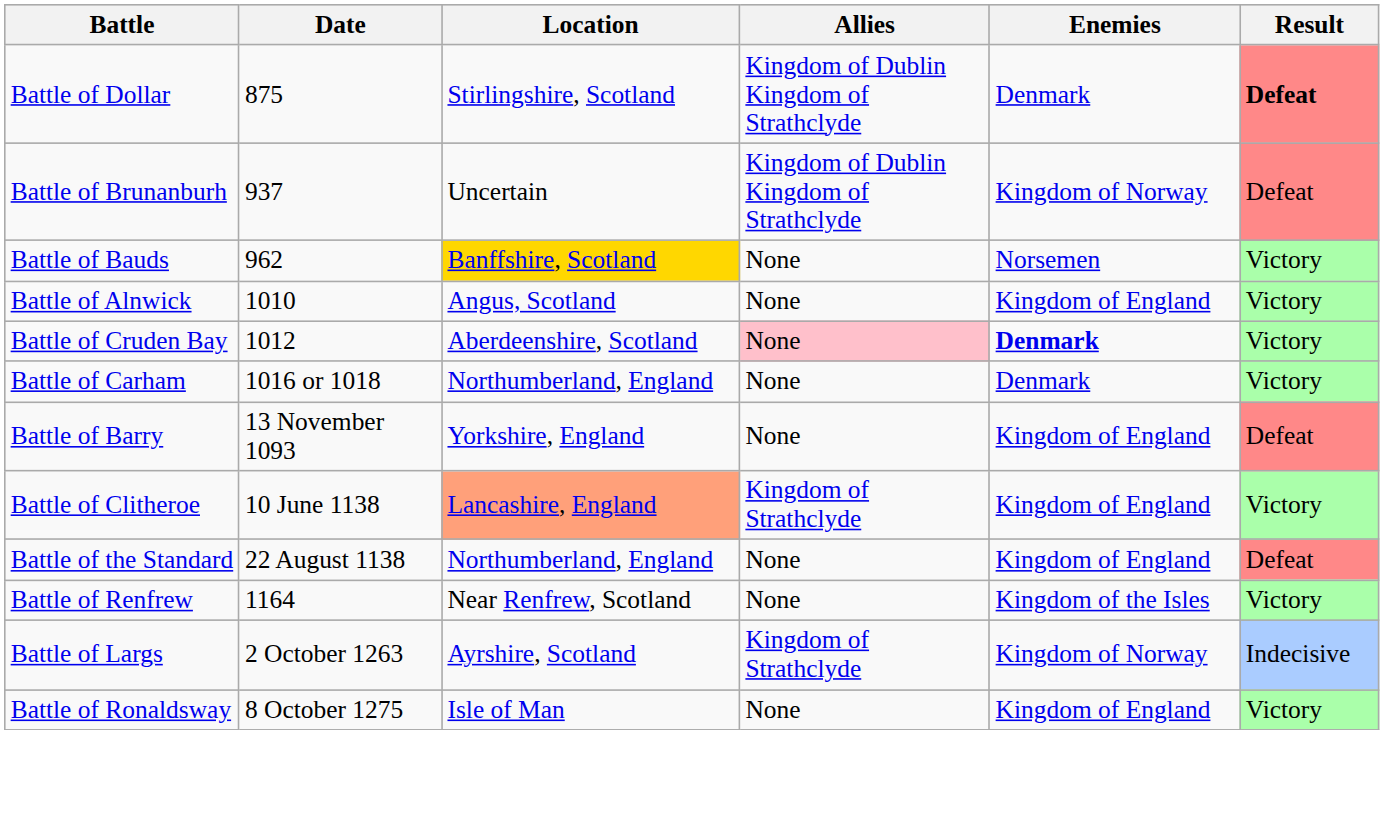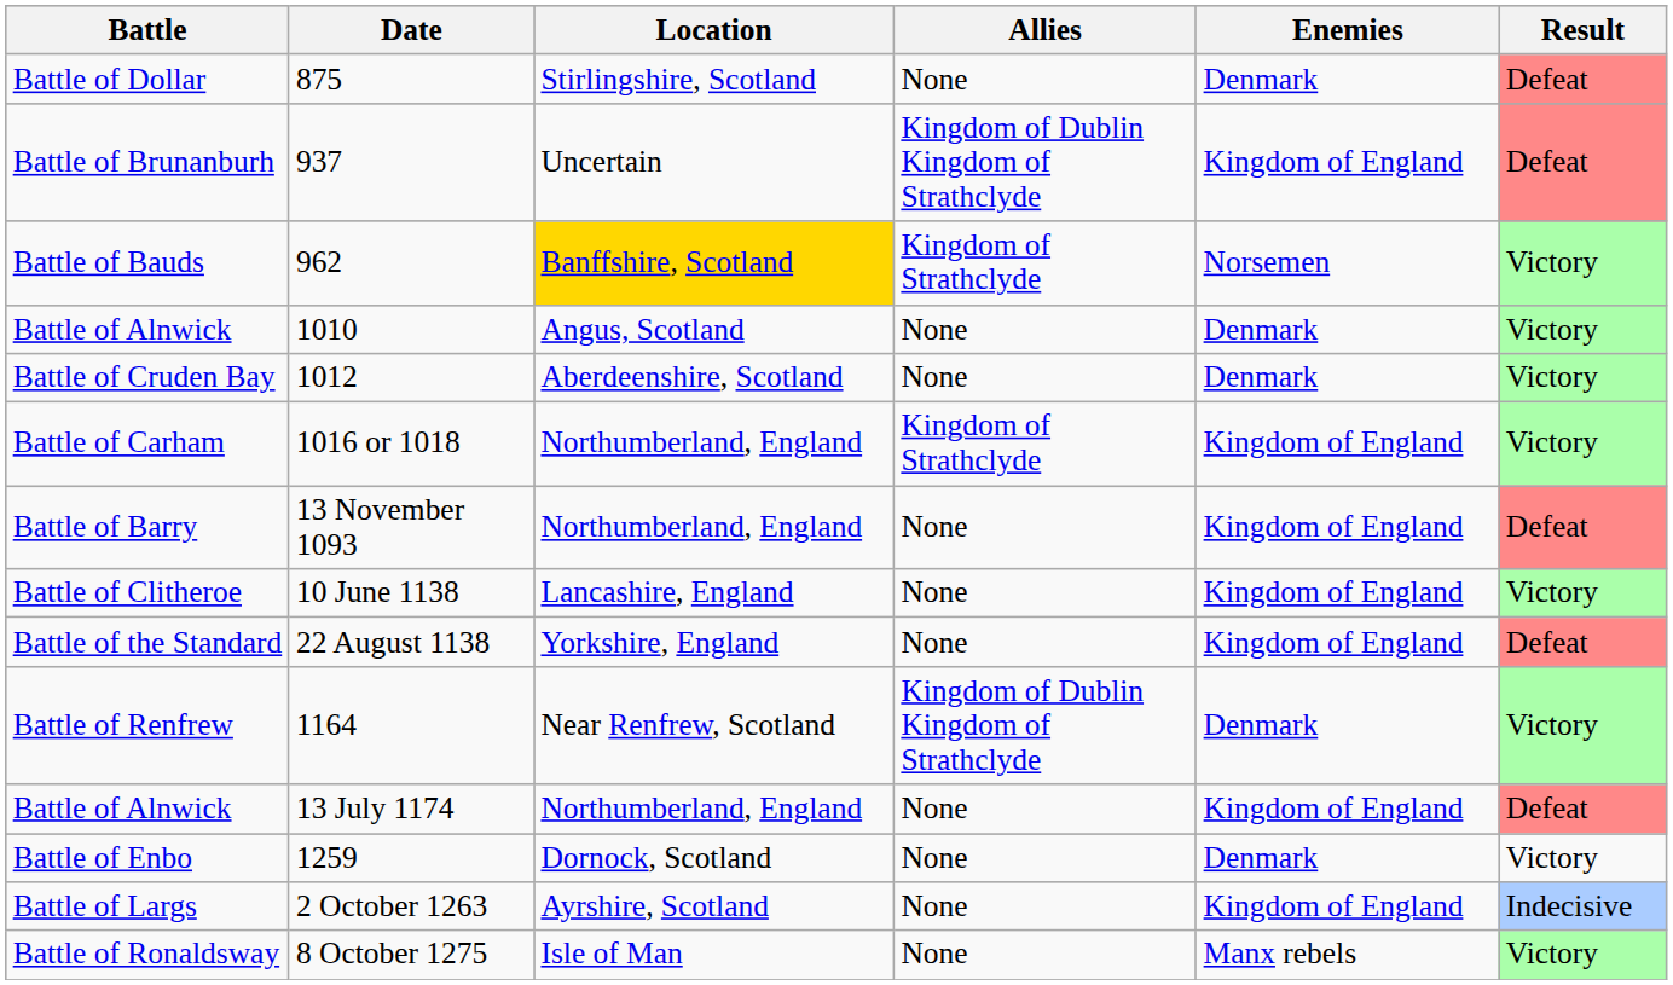 <table class="wikitable sortable">
 <tr>
 <th>Battle</th>
 <th width="120">Date</th>
 <th width="180">Location</th>
 <th width="150">Allies</th>
 <th width="150">Enemies</th>
 <th width="80">Result</th>
 </tr>
 <tr>
 <td><a href='#'>Battle of Dollar</a></td>
 <td>875</td>
 <td><a href='#'>Stirlingshire</a>, <a href='#'>Scotland</a></td>
-<td><a href='#'>Kingdom of Dublin</a>  <a href='#'>Kingdom of Strathclyde</a></td>
+<td>None</td>
 <td> <a href='#'>Denmark</a></td>
-<td style="background:#F88"><strong>Defeat</strong></td>
+<td style="background:#F88">Defeat</td>
 </tr>
 <tr>
 <td><a href='#'>Battle of Brunanburh</a></td>
 <td>937</td>
 <td>Uncertain</td>
 <td><a href='#'>Kingdom of Dublin</a>  <a href='#'>Kingdom of Strathclyde</a></td>
-<td> <a href='#'>Kingdom of Norway</a></td>
+<td><a href='#'>Kingdom of England</a></td>
 <td style="background:#F88">Defeat</td>
 </tr>
 <tr>
 <td><a href='#'>Battle of Bauds</a></td>
 <td>962</td>
 <td style="background: gold;"><a href='#'>Banffshire</a>, <a href='#'>Scotland</a></td>
-<td>None</td>
+<td><a href='#'>Kingdom of Strathclyde</a></td>
 <td><a href='#'>Norsemen</a></td>
 <td style="background:#AFA">Victory</td>
 </tr>
 <tr>
 <td><a href='#'>Battle of Alnwick</a></td>
 <td>1010</td>
 <td><a href='#'>Angus, Scotland</a></td>
 <td>None</td>
-<td><a href='#'>Kingdom of England</a></td>
+<td> <a href='#'>Denmark</a></td>
 <td style="background:#AFA">Victory</td>
 </tr>
 <tr>
 <td><a href='#'>Battle of Cruden Bay</a></td>
 <td>1012</td>
 <td><a href='#'>Aberdeenshire</a>, <a href='#'>Scotland</a></td>
-<td style="background: pink;">None</td>
-<td><strong><a href='#'>Denmark</a></strong></td>
+<td>None</td>
+<td><a href='#'>Denmark</a></td>
 <td style="background:#AFA">Victory</td>
 </tr>
 <tr>
 <td><a href='#'>Battle of Carham</a></td>
 <td>1016 or 1018</td>
 <td><a href='#'>Northumberland</a>, <a href='#'>England</a></td>
-<td>None</td>
-<td> <a href='#'>Denmark</a></td>
+<td><a href='#'>Kingdom of Strathclyde</a></td>
+<td><a href='#'>Kingdom of England</a></td>
 <td style="background:#AFA">Victory</td>
 </tr>
 <tr>
 <td><a href='#'>Battle of Barry</a></td>
 <td>13 November 1093</td>
-<td><a href='#'>Yorkshire</a>, <a href='#'>England</a></td>
+<td><a href='#'>Northumberland</a>, <a href='#'>England</a></td>
 <td>None</td>
 <td><a href='#'>Kingdom of England</a></td>
 <td style="background:#F88">Defeat</td>
 </tr>
 <tr>
 <td><a href='#'>Battle of Clitheroe</a></td>
 <td>10 June 1138</td>
-<td style="background: lightsalmon;"><a href='#'>Lancashire</a>, <a href='#'>England</a></td>
-<td><a href='#'>Kingdom of Strathclyde</a></td>
+<td><a href='#'>Lancashire</a>, <a href='#'>England</a></td>
+<td>None</td>
 <td> <a href='#'>Kingdom of England</a></td>
 <td style="background:#AFA">Victory</td>
 </tr>
 <tr>
 <td><a href='#'>Battle of the Standard</a></td>
 <td>22 August 1138</td>
-<td><a href='#'>Northumberland</a>, <a href='#'>England</a></td>
+<td><a href='#'>Yorkshire</a>, <a href='#'>England</a></td>
 <td>None</td>
 <td> <a href='#'>Kingdom of England</a></td>
 <td style="background:#F88">Defeat</td>
 </tr>
 <tr>
 <td><a href='#'>Battle of Renfrew</a></td>
 <td>1164</td>
 <td>Near <a href='#'>Renfrew</a>, Scotland</td>
+<td><a href='#'>Kingdom of Dublin</a>  <a href='#'>Kingdom of Strathclyde</a></td>
+<td> <a href='#'>Denmark</a></td>
+<td style="background:#AFA">Victory</td>
+</tr>
+<tr>
+<td><a href='#'>Battle of Alnwick</a></td>
+<td>13 July 1174</td>
+<td><a href='#'>Northumberland</a>, <a href='#'>England</a></td>
 <td>None</td>
-<td><a href='#'>Kingdom of the Isles</a></td>
-<td style="background:#AFA">Victory</td>
+<td> <a href='#'>Kingdom of England</a></td>
+<td style="background:#F88">Defeat</td>
+</tr>
+<tr>
+<td><a href='#'>Battle of Enbo</a></td>
+<td>1259</td>
+<td><a href='#'>Dornock</a>, Scotland</td>
+<td>None</td>
+<td> <a href='#'>Denmark</a></td>
+<td>Victory</td>
 </tr>
 <tr>
 <td><a href='#'>Battle of Largs</a></td>
 <td>2 October 1263</td>
 <td><a href='#'>Ayrshire</a>, <a href='#'>Scotland</a></td>
-<td><a href='#'>Kingdom of Strathclyde</a></td>
-<td> <a href='#'>Kingdom of Norway</a></td>
+<td>None</td>
+<td><a href='#'>Kingdom of England</a></td>
 <td style="background:#ACF">Indecisive</td>
 </tr>
 <tr>
 <td><a href='#'>Battle of Ronaldsway</a></td>
 <td>8 October 1275</td>
 <td><a href='#'>Isle of Man</a></td>
 <td>None</td>
-<td> <a href='#'>Kingdom of England</a></td>
+<td><a href='#'>Manx</a> rebels</td>
 <td style="background:#AFA">Victory</td>
 </tr>
 </table>
